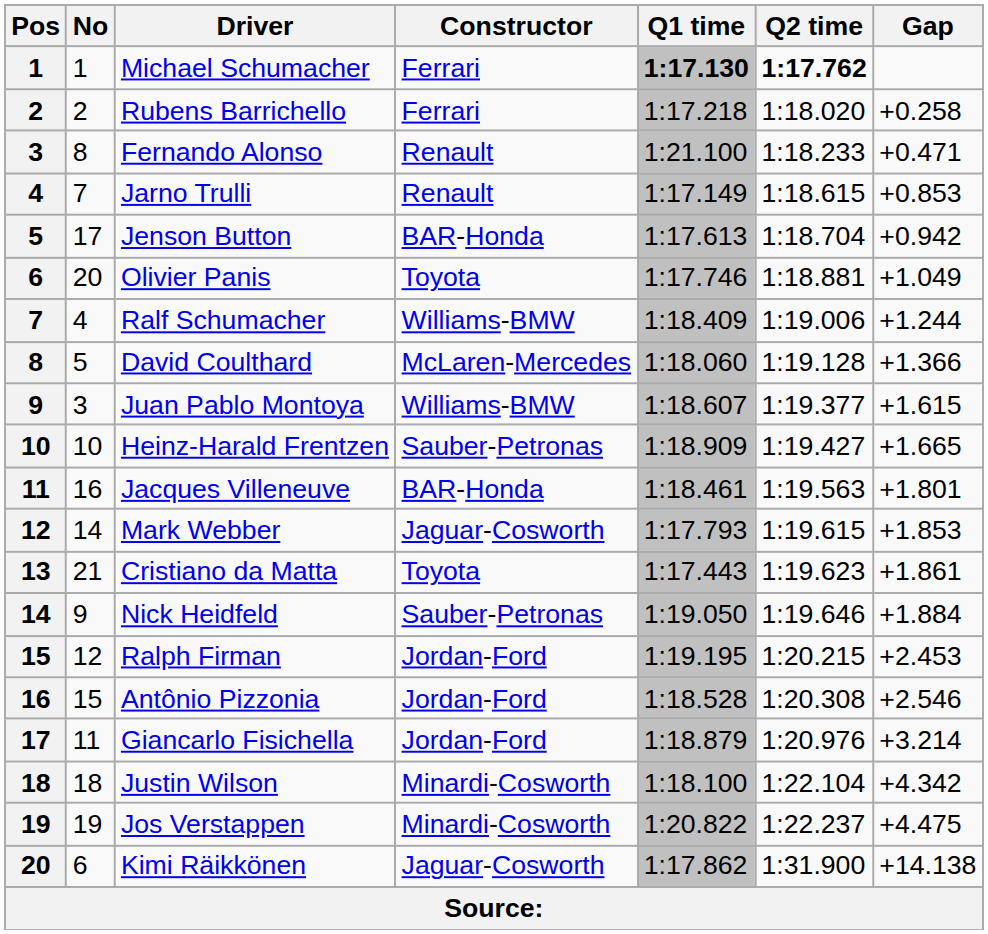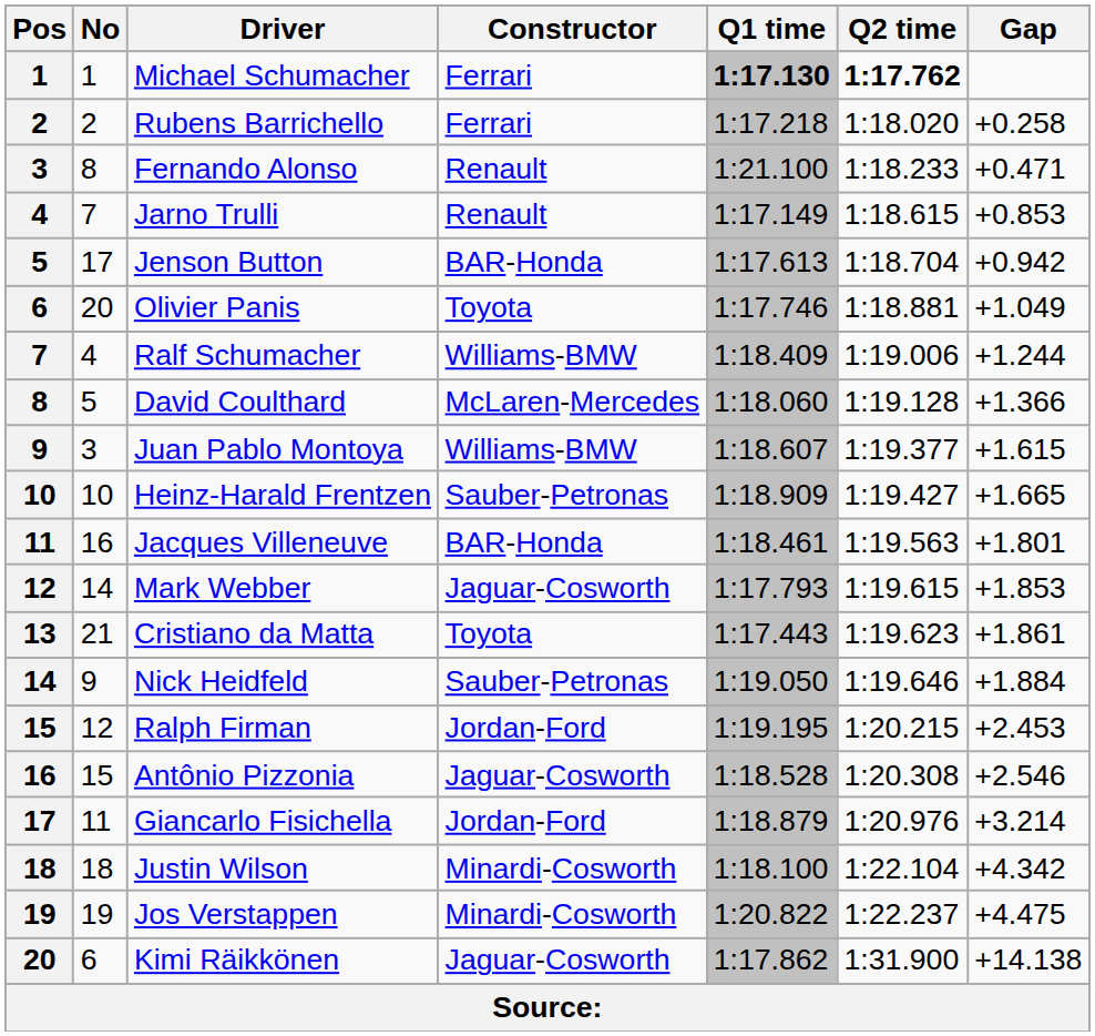 <table class="wikitable sortable" style="font-size: 85%;">
 <tr>
 <th>Pos</th>
 <th>No</th>
 <th>Driver</th>
 <th>Constructor</th>
 <th>Q1 time</th>
 <th>Q2 time</th>
 <th>Gap</th>
 </tr>
 <tr>
 <th>1</th>
 <td>1</td>
 <td data-sort-value="scm"> <a href='#'>Michael Schumacher</a></td>
 <td><a href='#'>Ferrari</a></td>
 <td style="background: silver"><strong>1:17.130</strong></td>
 <td><strong>1:17.762</strong></td>
 <td></td>
 </tr>
 <tr>
 <th>2</th>
 <td>2</td>
 <td data-sort-value="bar"> <a href='#'>Rubens Barrichello</a></td>
 <td><a href='#'>Ferrari</a></td>
 <td style="background: silver">1:17.218</td>
 <td>1:18.020</td>
 <td>+0.258</td>
 </tr>
 <tr>
 <th>3</th>
 <td>8</td>
 <td data-sort-value="alo"> <a href='#'>Fernando Alonso</a></td>
 <td><a href='#'>Renault</a></td>
 <td style="background: silver">1:21.100</td>
 <td>1:18.233</td>
 <td>+0.471</td>
 </tr>
 <tr>
 <th>4</th>
 <td>7</td>
 <td data-sort-value="tru"> <a href='#'>Jarno Trulli</a></td>
 <td><a href='#'>Renault</a></td>
 <td style="background: silver">1:17.149</td>
 <td>1:18.615</td>
 <td>+0.853</td>
 </tr>
 <tr>
 <th>5</th>
 <td>17</td>
 <td data-sort-value="but"> <a href='#'>Jenson Button</a></td>
 <td><a href='#'>BAR</a>-<a href='#'>Honda</a></td>
 <td style="background: silver">1:17.613</td>
 <td>1:18.704</td>
 <td>+0.942</td>
 </tr>
 <tr>
 <th>6</th>
 <td>20</td>
 <td data-sort-value="pan"> <a href='#'>Olivier Panis</a></td>
 <td><a href='#'>Toyota</a></td>
 <td style="background: silver">1:17.746</td>
 <td>1:18.881</td>
 <td>+1.049</td>
 </tr>
 <tr>
 <th>7</th>
 <td>4</td>
 <td data-sort-value="scr"> <a href='#'>Ralf Schumacher</a></td>
 <td><a href='#'>Williams</a>-<a href='#'>BMW</a></td>
 <td style="background: silver">1:18.409</td>
 <td>1:19.006</td>
 <td>+1.244</td>
 </tr>
 <tr>
 <th>8</th>
 <td>5</td>
 <td data-sort-value="cou"> <a href='#'>David Coulthard</a></td>
 <td><a href='#'>McLaren</a>-<a href='#'>Mercedes</a></td>
 <td style="background: silver">1:18.060</td>
 <td>1:19.128</td>
 <td>+1.366</td>
 </tr>
 <tr>
 <th>9</th>
 <td>3</td>
 <td data-sort-value="mon"> <a href='#'>Juan Pablo Montoya</a></td>
 <td><a href='#'>Williams</a>-<a href='#'>BMW</a></td>
 <td style="background: silver">1:18.607</td>
 <td>1:19.377</td>
 <td>+1.615</td>
 </tr>
 <tr>
 <th>10</th>
 <td>10</td>
 <td data-sort-value="fre"> <a href='#'>Heinz-Harald Frentzen</a></td>
 <td><a href='#'>Sauber</a>-<a href='#'>Petronas</a></td>
 <td style="background: silver">1:18.909</td>
 <td>1:19.427</td>
 <td>+1.665</td>
 </tr>
 <tr>
 <th>11</th>
 <td>16</td>
 <td data-sort-value="vil"> <a href='#'>Jacques Villeneuve</a></td>
 <td><a href='#'>BAR</a>-<a href='#'>Honda</a></td>
 <td style="background: silver">1:18.461</td>
 <td>1:19.563</td>
 <td>+1.801</td>
 </tr>
 <tr>
 <th>12</th>
 <td>14</td>
 <td data-sort-value="web"> <a href='#'>Mark Webber</a></td>
 <td><a href='#'>Jaguar</a>-<a href='#'>Cosworth</a></td>
 <td style="background: silver">1:17.793</td>
 <td>1:19.615</td>
 <td>+1.853</td>
 </tr>
 <tr>
 <th>13</th>
 <td>21</td>
 <td data-sort-value="da m"> <a href='#'>Cristiano da Matta</a></td>
 <td><a href='#'>Toyota</a></td>
 <td style="background: silver">1:17.443</td>
 <td>1:19.623</td>
 <td>+1.861</td>
 </tr>
 <tr>
 <th>14</th>
 <td>9</td>
 <td data-sort-value="hei"> <a href='#'>Nick Heidfeld</a></td>
 <td><a href='#'>Sauber</a>-<a href='#'>Petronas</a></td>
 <td style="background: silver">1:19.050</td>
 <td>1:19.646</td>
 <td>+1.884</td>
 </tr>
 <tr>
 <th>15</th>
 <td>12</td>
 <td data-sort-value="fir"> <a href='#'>Ralph Firman</a></td>
 <td><a href='#'>Jordan</a>-<a href='#'>Ford</a></td>
 <td style="background: silver">1:19.195</td>
 <td>1:20.215</td>
 <td>+2.453</td>
 </tr>
 <tr>
 <th>16</th>
 <td>15</td>
 <td data-sort-value="piz"> <a href='#'>Antônio Pizzonia</a></td>
-<td><a href='#'>Jordan</a>-<a href='#'>Ford</a></td>
+<td><a href='#'>Jaguar</a>-<a href='#'>Cosworth</a></td>
 <td style="background: silver">1:18.528</td>
 <td>1:20.308</td>
 <td>+2.546</td>
 </tr>
 <tr>
 <th>17</th>
 <td>11</td>
 <td data-sort-value="fis"> <a href='#'>Giancarlo Fisichella</a></td>
 <td><a href='#'>Jordan</a>-<a href='#'>Ford</a></td>
 <td style="background: silver">1:18.879</td>
 <td>1:20.976</td>
 <td>+3.214</td>
 </tr>
 <tr>
 <th>18</th>
 <td>18</td>
 <td data-sort-value="wil"> <a href='#'>Justin Wilson</a></td>
 <td><a href='#'>Minardi</a>-<a href='#'>Cosworth</a></td>
 <td style="background: silver">1:18.100</td>
 <td>1:22.104</td>
 <td>+4.342</td>
 </tr>
 <tr>
 <th>19</th>
 <td>19</td>
 <td data-sort-value="ver"> <a href='#'>Jos Verstappen</a></td>
 <td><a href='#'>Minardi</a>-<a href='#'>Cosworth</a></td>
 <td style="background: silver">1:20.822</td>
 <td>1:22.237</td>
 <td>+4.475</td>
 </tr>
 <tr>
 <th>20</th>
 <td>6</td>
 <td data-sort-value="rai"> <a href='#'>Kimi Räikkönen</a></td>
 <td><a href='#'>Jaguar</a>-<a href='#'>Cosworth</a></td>
 <td style="background: silver">1:17.862</td>
 <td>1:31.900</td>
 <td>+14.138</td>
 </tr>
 <tr>
 <th colspan="9">Source:</th>
 </tr>
 </table>
